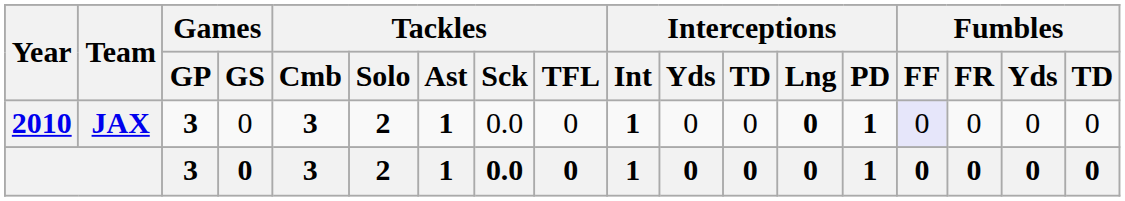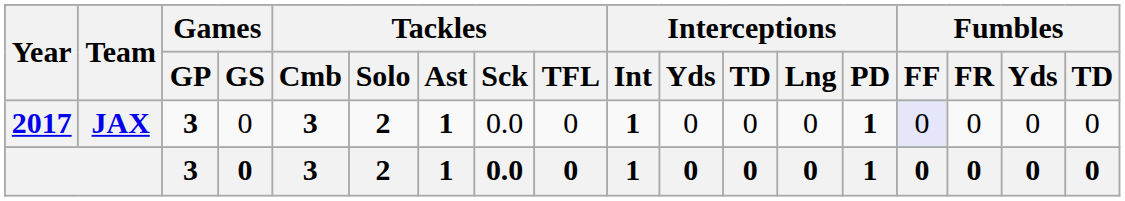 <table class="wikitable" style="text-align:center">
 <tr>
 <th rowspan="2">Year</th>
 <th rowspan="2">Team</th>
 <th colspan="2">Games</th>
 <th colspan="5">Tackles</th>
 <th colspan="5">Interceptions</th>
 <th colspan="4">Fumbles</th>
 </tr>
 <tr>
 <th>GP</th>
 <th>GS</th>
 <th>Cmb</th>
 <th>Solo</th>
 <th>Ast</th>
 <th>Sck</th>
 <th>TFL</th>
 <th>Int</th>
 <th>Yds</th>
 <th>TD</th>
 <th>Lng</th>
 <th>PD</th>
 <th>FF</th>
 <th>FR</th>
 <th>Yds</th>
 <th>TD</th>
 </tr>
 <tr>
-<th><a href='#'>2010</a></th>
+<th><a href='#'>2017</a></th>
 <th><a href='#'>JAX</a></th>
 <td><strong>3</strong></td>
 <td>0</td>
 <td><strong>3</strong></td>
 <td><strong>2</strong></td>
 <td><strong>1</strong></td>
 <td>0.0</td>
 <td>0</td>
 <td><strong>1</strong></td>
 <td>0</td>
 <td>0</td>
-<td><strong>0</strong></td>
+<td>0</td>
 <td><strong>1</strong></td>
 <td style="background: lavender;">0</td>
 <td>0</td>
 <td>0</td>
 <td>0</td>
 </tr>
 <tr>
 <th colspan="2"></th>
 <th>3</th>
 <th>0</th>
 <th>3</th>
 <th>2</th>
 <th>1</th>
 <th>0.0</th>
 <th>0</th>
 <th>1</th>
 <th>0</th>
 <th>0</th>
 <th>0</th>
 <th>1</th>
 <th>0</th>
 <th>0</th>
 <th>0</th>
 <th>0</th>
 </tr>
 </table>
